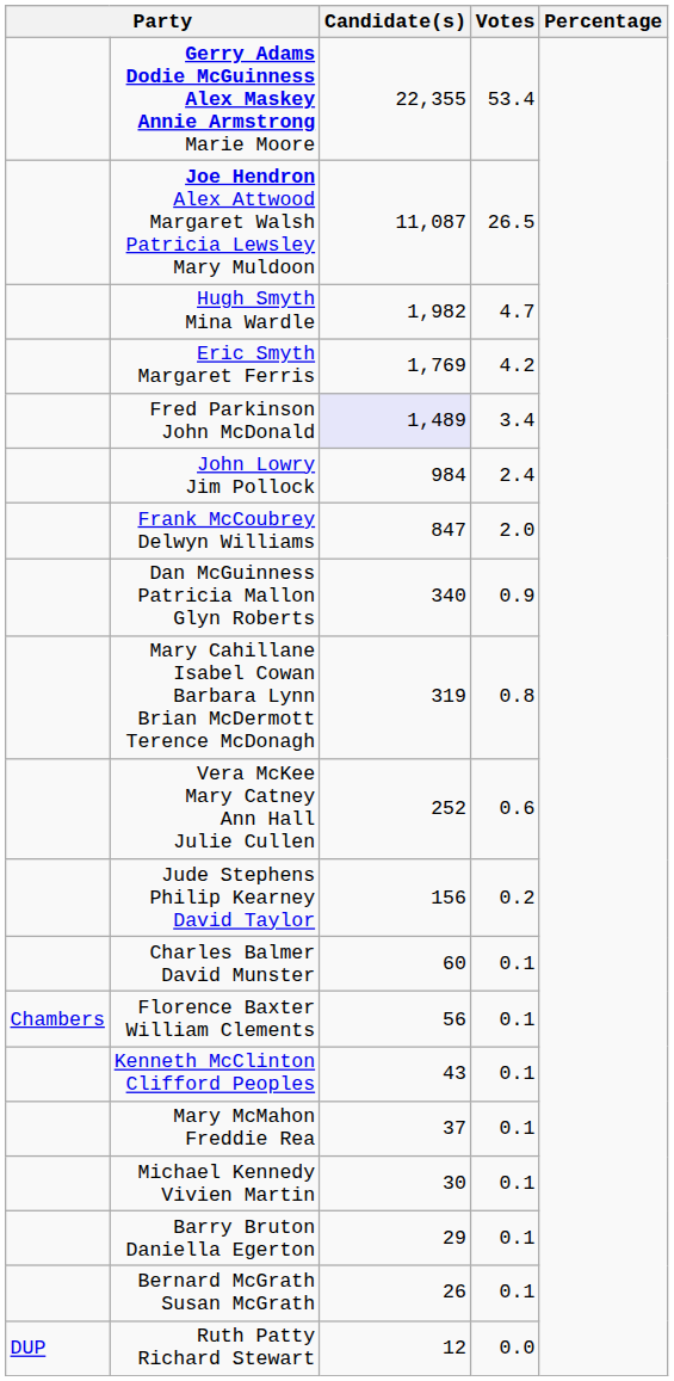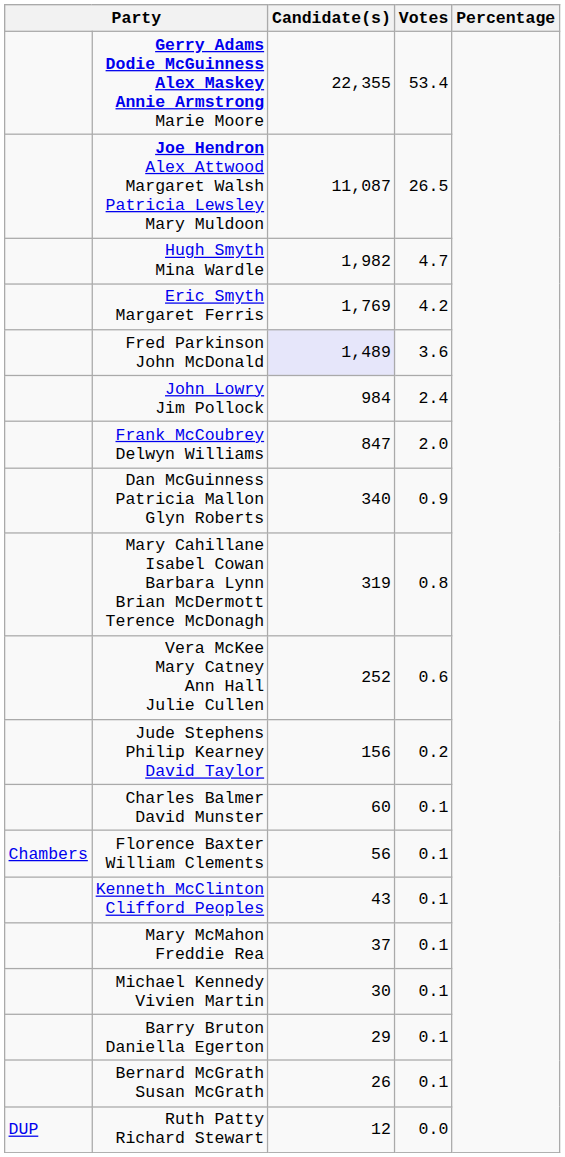 <table class="wikitable">
 <tr style="background:#CCCCCC;">
 <th colspan="2" rowspan="1" align="center" valign="top">Party</th>
 <th valign="top">Candidate(s)</th>
 <th valign="top">Votes</th>
 <th valign="top">Percentage</th>
 </tr>
 <tr>
 <td></td>
 <td align="right"><strong><a href='#'>Gerry Adams</a><br><a href='#'>Dodie McGuinness</a><br><a href='#'>Alex Maskey</a><br><a href='#'>Annie Armstrong</a></strong><br>Marie Moore</td>
 <td align="right">22,355</td>
 <td align="right">53.4</td>
 </tr>
 <tr>
 <td></td>
 <td align="right"><strong><a href='#'>Joe Hendron</a></strong><br><a href='#'>Alex Attwood</a><br>Margaret Walsh<br><a href='#'>Patricia Lewsley</a><br>Mary Muldoon</td>
 <td align="right">11,087</td>
 <td align="right">26.5</td>
 </tr>
 <tr>
 <td></td>
 <td align="right"><a href='#'>Hugh Smyth</a><br>Mina Wardle</td>
 <td align="right">1,982</td>
 <td align="right">4.7</td>
 </tr>
 <tr>
 <td></td>
 <td align="right"><a href='#'>Eric Smyth</a><br>Margaret Ferris</td>
 <td align="right">1,769</td>
 <td align="right">4.2</td>
 </tr>
 <tr>
 <td></td>
 <td align="right">Fred Parkinson<br>John McDonald</td>
 <td align="right" style="background: lavender;">1,489</td>
-<td align="right">3.4</td>
+<td align="right">3.6</td>
 </tr>
 <tr>
 <td></td>
 <td align="right"><a href='#'>John Lowry</a><br>Jim Pollock</td>
 <td align="right">984</td>
 <td align="right">2.4</td>
 </tr>
 <tr>
 <td></td>
 <td align="right"><a href='#'>Frank McCoubrey</a><br>Delwyn Williams</td>
 <td align="right">847</td>
 <td align="right">2.0</td>
 </tr>
 <tr>
 <td></td>
 <td align="right">Dan McGuinness<br>Patricia Mallon<br>Glyn Roberts</td>
 <td align="right">340</td>
 <td align="right">0.9</td>
 </tr>
 <tr>
 <td></td>
 <td align="right">Mary Cahillane<br>Isabel Cowan<br>Barbara Lynn<br>Brian McDermott<br>Terence McDonagh</td>
 <td align="right">319</td>
 <td align="right">0.8</td>
 </tr>
 <tr>
 <td></td>
 <td align="right">Vera McKee<br>Mary Catney<br>Ann Hall<br>Julie Cullen</td>
 <td align="right">252</td>
 <td align="right">0.6</td>
 </tr>
 <tr>
 <td></td>
 <td align="right">Jude Stephens<br>Philip Kearney<br><a href='#'>David Taylor</a></td>
 <td align="right">156</td>
 <td align="right">0.2</td>
 </tr>
 <tr>
 <td></td>
 <td align="right">Charles Balmer<br>David Munster</td>
 <td align="right">60</td>
 <td align="right">0.1</td>
 </tr>
 <tr>
 <td> <a href='#'>Chambers</a></td>
 <td align="right">Florence Baxter<br>William Clements</td>
 <td align="right">56</td>
 <td align="right">0.1</td>
 </tr>
 <tr>
 <td></td>
 <td align="right"><a href='#'>Kenneth McClinton</a><br><a href='#'>Clifford Peoples</a></td>
 <td align="right">43</td>
 <td align="right">0.1</td>
 </tr>
 <tr>
 <td></td>
 <td align="right">Mary McMahon<br>Freddie Rea</td>
 <td align="right">37</td>
 <td align="right">0.1</td>
 </tr>
 <tr>
 <td></td>
 <td align="right">Michael Kennedy<br>Vivien Martin</td>
 <td align="right">30</td>
 <td align="right">0.1</td>
 </tr>
 <tr>
 <td></td>
 <td align="right">Barry Bruton<br>Daniella Egerton</td>
 <td align="right">29</td>
 <td align="right">0.1</td>
 </tr>
 <tr>
 <td></td>
 <td align="right">Bernard McGrath<br>Susan McGrath</td>
 <td align="right">26</td>
 <td align="right">0.1</td>
 </tr>
 <tr>
 <td> <a href='#'>DUP</a></td>
 <td align="right">Ruth Patty<br>Richard Stewart</td>
 <td align="right">12</td>
 <td align="right">0.0</td>
 </tr>
 </table>
